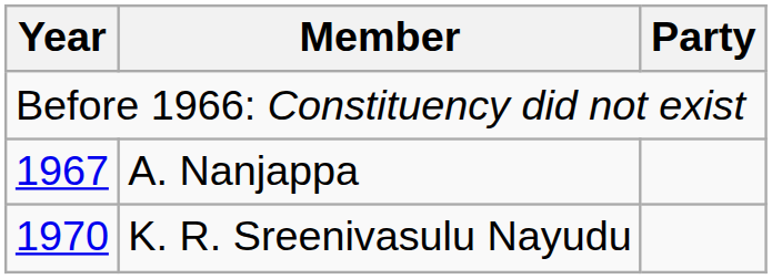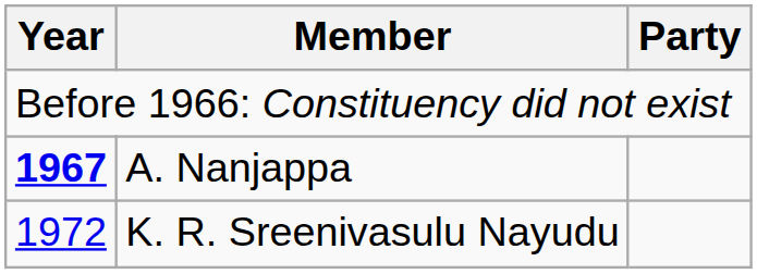 <table class="wikitable sortable">
 <tr>
 <th>Year</th>
 <th>Member</th>
 <th colspan=2>Party</th>
 </tr>
 <tr>
 <td colspan=4>Before 1966: <em>Constituency did not exist</em></td>
 </tr>
 <tr>
-<td><a href='#'>1967</a></td>
+<td><strong><a href='#'>1967</a></strong></td>
 <td>A. Nanjappa</td>
 <td></td>
 </tr>
 <tr>
-<td><a href='#'>1970</a></td>
+<td><a href='#'>1972</a></td>
 <td>K. R. Sreenivasulu Nayudu</td>
 </tr>
 </table>
